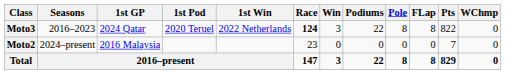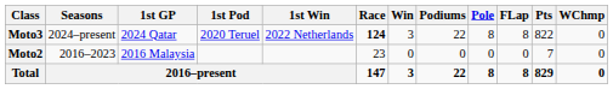 <table class="wikitable" style="text-align:right;">
 <tr>
 <th>Class</th>
 <th>Seasons</th>
 <th>1st GP</th>
 <th>1st Pod</th>
 <th>1st Win</th>
 <th>Race</th>
 <th>Win</th>
 <th>Podiums</th>
 <th><a href='#'>Pole</a></th>
 <th>FLap</th>
 <th>Pts</th>
 <th>WChmp</th>
 </tr>
 <tr>
 <th>Moto3</th>
-<td>2016–2023</td>
+<td>2024–present</td>
 <td style="text-align:left;"><a href='#'>2024 Qatar</a></td>
 <td style="text-align:left;"><a href='#'>2020 Teruel</a></td>
 <td style="text-align:left;"><a href='#'>2022 Netherlands</a></td>
 <td><strong>124</strong></td>
 <td>3</td>
 <td>22</td>
 <td>8</td>
 <td>8</td>
 <td>822</td>
 <td>0</td>
 </tr>
 <tr>
 <th>Moto2</th>
-<td>2024–present</td>
+<td>2016–2023</td>
 <td style="text-align:left;"><a href='#'>2016 Malaysia</a></td>
 <td style="text-align:left;"></td>
 <td style="text-align:left;"></td>
 <td>23</td>
 <td>0</td>
 <td>0</td>
 <td>0</td>
 <td>0</td>
 <td>7</td>
 <td>0</td>
 </tr>
 <tr>
 <th>Total</th>
 <th colspan="4">2016–present</th>
 <td><strong>147</strong></td>
 <td><strong>3</strong></td>
 <td><strong>22</strong></td>
 <td><strong>8</strong></td>
 <td><strong>8</strong></td>
 <td><strong>829</strong></td>
 <td><strong>0</strong></td>
 </tr>
 </table>
